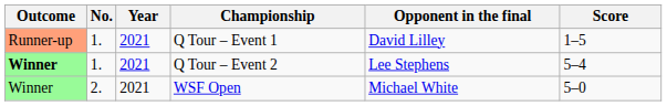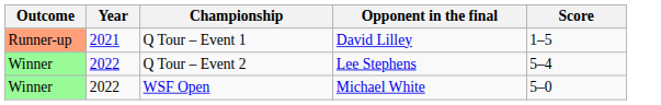 <table class="sortable wikitable">
 <tr>
 <th width="80">Outcome</th>
-<th width="20">No.</th>
 <th width="50">Year</th>
 <th width="200">Championship</th>
 <th width="200">Opponent in the final</th>
 <th width="100">Score</th>
 </tr>
 <tr>
 <td style="background:#ffa07a;">Runner-up</td>
-<td>1.</td>
 <td><a href='#'>2021</a></td>
 <td>Q Tour – Event 1</td>
 <td> <a href='#'>David Lilley</a></td>
 <td>1–5</td>
 </tr>
 <tr>
-<td style="background:#98fb98"><strong>Winner</strong></td>
-<td>1.</td>
-<td><a href='#'>2021</a></td>
+<td style="background:#98fb98">Winner</td>
+<td><a href='#'>2022</a></td>
 <td>Q Tour – Event 2</td>
 <td> <a href='#'>Lee Stephens</a></td>
 <td>5–4</td>
 </tr>
 <tr>
 <td style="background:#98fb98;">Winner</td>
-<td>2.</td>
-<td>2021</td>
+<td>2022</td>
 <td><a href='#'>WSF Open</a></td>
 <td> <a href='#'>Michael White</a></td>
 <td>5–0</td>
 </tr>
 </table>
